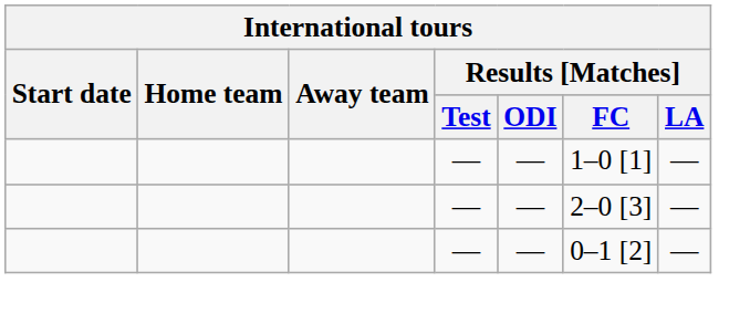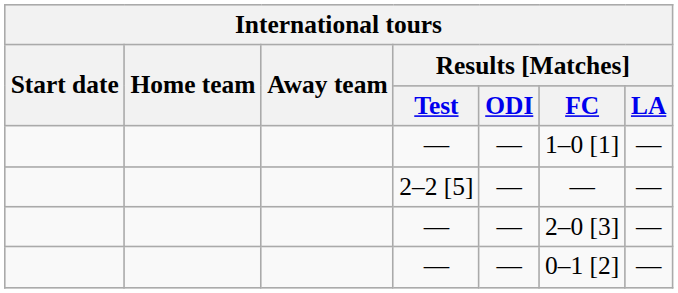 <table class="wikitable">
 <tr>
 <th colspan="7">International tours</th>
 </tr>
 <tr>
 <th rowspan="2">Start date</th>
 <th rowspan="2">Home team</th>
 <th rowspan="2">Away team</th>
 <th colspan="4">Results [Matches]</th>
 </tr>
 <tr>
 <th><a href='#'>Test</a></th>
 <th><a href='#'>ODI</a></th>
 <th><a href='#'>FC</a></th>
 <th><a href='#'>LA</a></th>
 </tr>
 <tr>
 <td><a href='#'></a></td>
 <td></td>
 <td></td>
 <td ; style="text-align:center">—</td>
 <td ; style="text-align:center">—</td>
 <td>1–0 [1]</td>
 <td ; style="text-align:center">—</td>
 </tr>
 <tr>
 <td><a href='#'></a></td>
 <td></td>
 <td></td>
+<td>2–2 [5]</td>
+<td ; style="text-align:center">—</td>
+<td ; style="text-align:center">—</td>
+<td ; style="text-align:center">—</td>
+</tr>
+<tr>
+<td><a href='#'></a></td>
+<td></td>
+<td></td>
 <td ; style="text-align:center">—</td>
 <td ; style="text-align:center">—</td>
 <td>2–0 [3]</td>
 <td ; style="text-align:center">—</td>
 </tr>
 <tr>
 <td><a href='#'></a></td>
 <td></td>
 <td></td>
 <td ; style="text-align:center">—</td>
 <td ; style="text-align:center">—</td>
 <td>0–1 [2]</td>
 <td ; style="text-align:center">—</td>
 </tr>
 </table>
